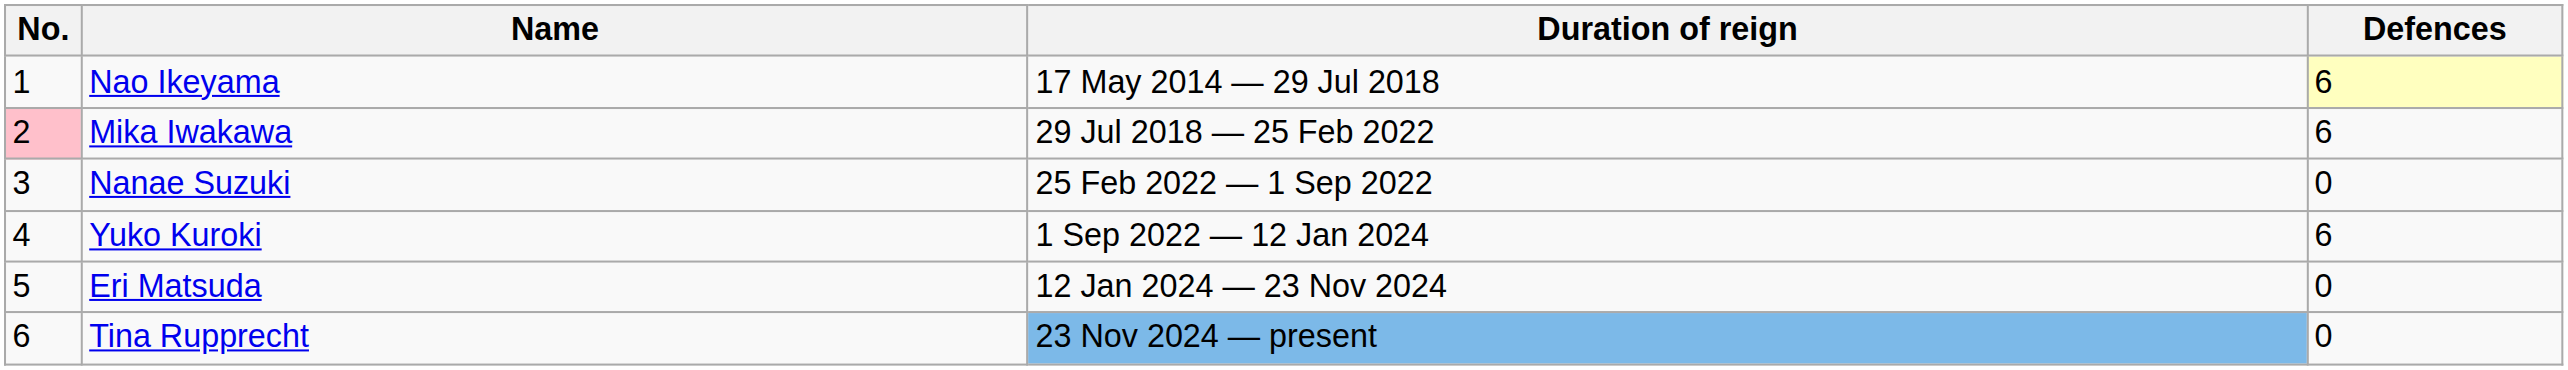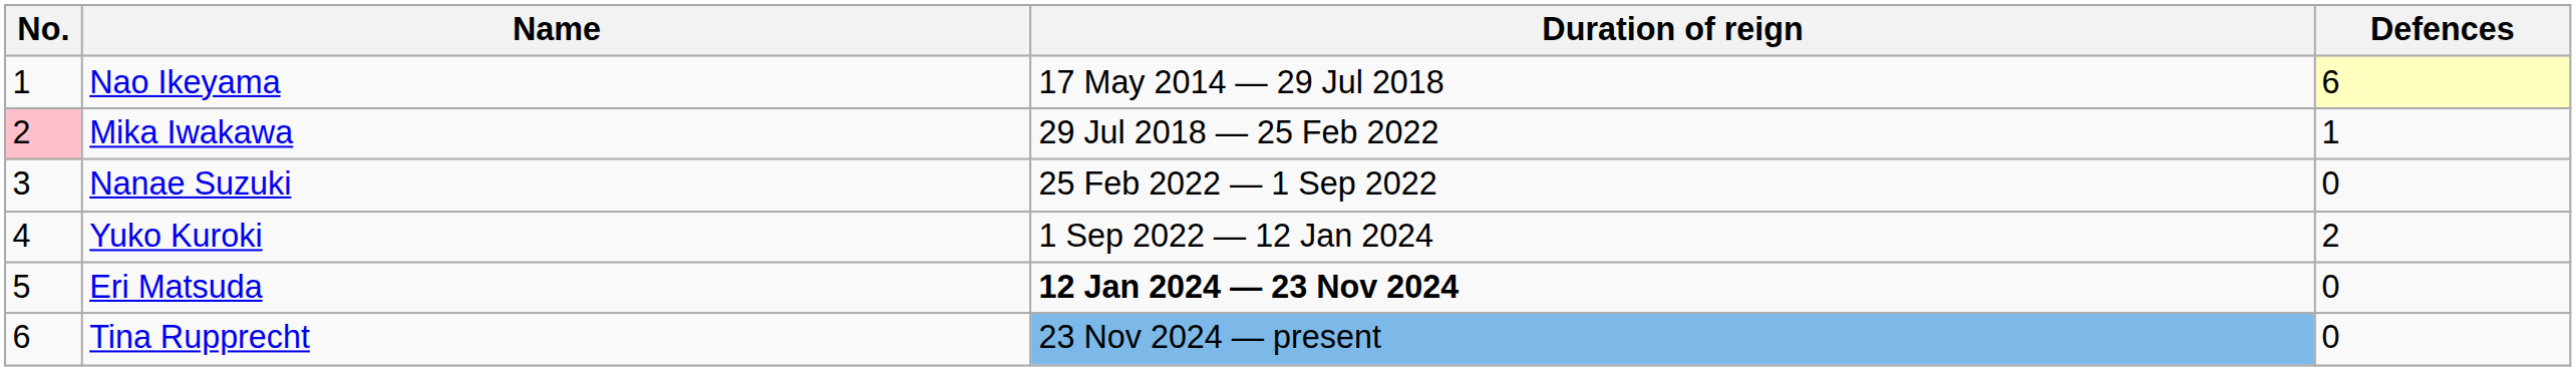 <table class="wikitable" width=80%>
 <tr>
 <th width=3%>No.</th>
 <th width=37%>Name</th>
 <th width=50%>Duration of reign</th>
 <th width=10%>Defences</th>
 </tr>
 <tr>
 <td>1</td>
 <td align=left> <a href='#'>Nao Ikeyama</a></td>
 <td>17 May 2014 — 29 Jul 2018</td>
 <td style="background:#ffffbf;" width=5px>6</td>
 </tr>
 <tr>
 <td style="background: pink;">2</td>
 <td align=left> <a href='#'>Mika Iwakawa</a></td>
 <td>29 Jul 2018 — 25 Feb 2022</td>
-<td>6</td>
+<td>1</td>
 </tr>
 <tr>
 <td>3</td>
 <td align=left> <a href='#'>Nanae Suzuki</a></td>
 <td>25 Feb 2022 — 1 Sep 2022</td>
 <td>0</td>
 </tr>
 <tr>
 <td>4</td>
 <td align=left> <a href='#'>Yuko Kuroki</a></td>
 <td>1 Sep 2022 — 12 Jan 2024</td>
-<td>6</td>
+<td>2</td>
 </tr>
 <tr>
 <td>5</td>
 <td align=left> <a href='#'>Eri Matsuda</a></td>
-<td>12 Jan 2024 — 23 Nov 2024</td>
+<td><strong>12 Jan 2024 — 23 Nov 2024</strong></td>
 <td>0</td>
 </tr>
 <tr>
 <td>6</td>
 <td align=left> <a href='#'>Tina Rupprecht</a></td>
 <td style="background:#7CB9E8;" width=5px>23 Nov 2024 — present</td>
 <td>0</td>
 </tr>
 </table>
